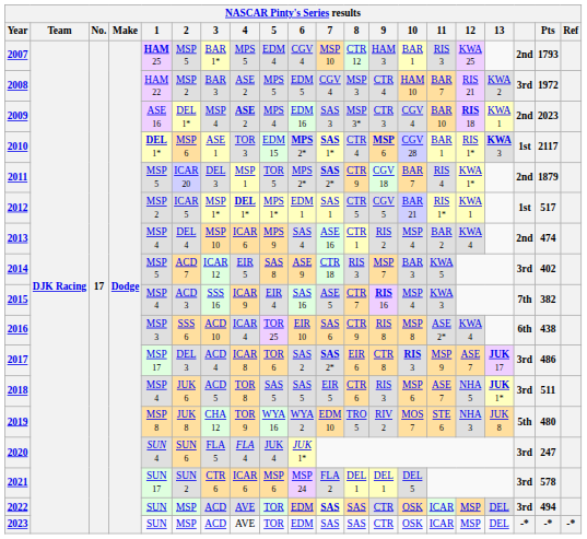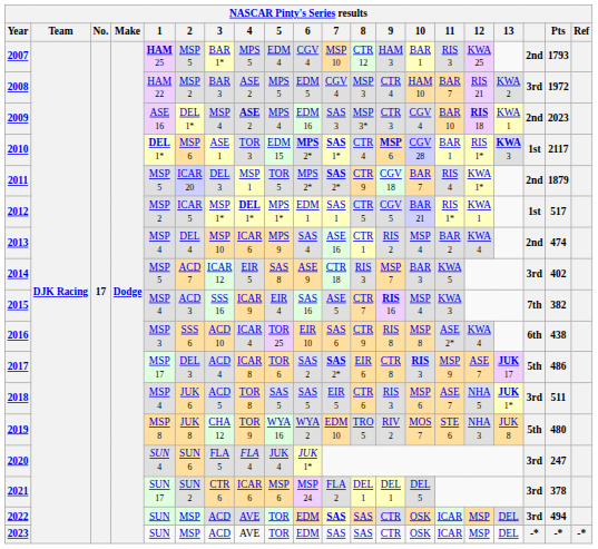 <table class="wikitable" style="text-align:center; font-size:75%">
 <tr>
 <th colspan=20><a href='#'>NASCAR Pinty's Series</a> results</th>
 </tr>
 <tr>
 <th>Year</th>
 <th>Team</th>
 <th>No.</th>
 <th>Make</th>
 <th>1</th>
 <th>2</th>
 <th>3</th>
 <th>4</th>
 <th>5</th>
 <th>6</th>
 <th>7</th>
 <th>8</th>
 <th>9</th>
 <th>10</th>
 <th>11</th>
 <th>12</th>
 <th>13</th>
 <th></th>
 <th>Pts</th>
 <th>Ref</th>
 </tr>
 <tr>
 <th><a href='#'>2007</a></th>
 <th rowspan="17"><a href='#'>DJK Racing</a></th>
 <th rowspan="17">17</th>
 <th rowspan="17"><a href='#'>Dodge</a></th>
 <td style="background:#EFCFFF;"><strong><a href='#'>HAM</a></strong><br><small>25</small></td>
 <td style="background:#DFDFDF;"><a href='#'>MSP</a><br><small>5</small></td>
 <td style="background:#FFFFBF;"><a href='#'>BAR</a><br><small>1*</small></td>
 <td style="background:#DFDFDF;"><a href='#'>MPS</a><br><small>5</small></td>
 <td style="background:#DFDFDF;"><a href='#'>EDM</a><br><small>4</small></td>
 <td style="background:#DFDFDF;"><a href='#'>CGV</a><br><small>4</small></td>
 <td style="background:#FFDF9F;"><a href='#'>MSP</a><br><small>10</small></td>
 <td style="background:#DFFFDF;"><a href='#'>CTR</a><br><small>12</small></td>
 <td style="background:#DFDFDF;"><a href='#'>HAM</a><br><small>3</small></td>
 <td style="background:#FFFFBF;"><a href='#'>BAR</a><br><small>1</small></td>
 <td style="background:#DFDFDF;"><a href='#'>RIS</a><br><small>3</small></td>
 <td style="background:#EFCFFF;"><a href='#'>KWA</a><br><small>25</small></td>
 <td></td>
 <th>2nd</th>
 <th>1793</th>
 <th></th>
 </tr>
 <tr>
 <th><a href='#'>2008</a></th>
 <td style="background:#EFCFFF;"><a href='#'>HAM</a><br><small>22</small></td>
 <td style="background:#DFDFDF;"><a href='#'>MSP</a><br><small>2</small></td>
 <td style="background:#DFDFDF;"><a href='#'>BAR</a><br><small>3</small></td>
 <td style="background:#DFDFDF;"><a href='#'>ASE</a><br><small>2</small></td>
 <td style="background:#DFDFDF;"><a href='#'>MPS</a><br><small>5</small></td>
 <td style="background:#DFDFDF;"><a href='#'>EDM</a><br><small>5</small></td>
 <td style="background:#DFDFDF;"><a href='#'>CGV</a><br><small>4</small></td>
 <td style="background:#DFDFDF;"><a href='#'>MSP</a><br><small>3</small></td>
 <td style="background:#DFDFDF;"><a href='#'>CTR</a><br><small>4</small></td>
 <td style="background:#FFDF9F;"><a href='#'>HAM</a><br><small>10</small></td>
 <td style="background:#FFDF9F;"><a href='#'>BAR</a><br><small>7</small></td>
 <td style="background:#EFCFFF;"><a href='#'>RIS</a><br><small>21</small></td>
 <td style="background:#DFDFDF;"><a href='#'>KWA</a><br><small>2</small></td>
 <th>3rd</th>
 <th>1972</th>
 <th></th>
 </tr>
 <tr>
 <th><a href='#'>2009</a></th>
 <td style="background:#EFCFFF;"><a href='#'>ASE</a><br><small>16</small></td>
 <td style="background:#FFFFBF;"><a href='#'>DEL</a><br><small>1*</small></td>
 <td style="background:#DFDFDF;"><a href='#'>MSP</a><br><small>4</small></td>
 <td style="background:#DFDFDF;"><strong><a href='#'>ASE</a></strong><br><small>2</small></td>
 <td style="background:#DFDFDF;"><a href='#'>MPS</a><br><small>4</small></td>
 <td style="background:#DFFFDF;"><a href='#'>EDM</a><br><small>16</small></td>
 <td style="background:#DFDFDF;"><a href='#'>SAS</a><br><small>3</small></td>
 <td style="background:#DFDFDF;"><a href='#'>MSP</a><br><small>3*</small></td>
 <td style="background:#DFDFDF;"><a href='#'>CTR</a><br><small>3</small></td>
 <td style="background:#DFDFDF;"><a href='#'>CGV</a><br><small>4</small></td>
 <td style="background:#FFDF9F;"><a href='#'>BAR</a><br><small>10</small></td>
 <td style="background:#EFCFFF;"><strong><a href='#'>RIS</a></strong><br><small>18</small></td>
 <td style="background:#FFFFBF;"><a href='#'>KWA</a><br><small>1</small></td>
 <th>2nd</th>
 <th>2023</th>
 <th></th>
 </tr>
 <tr>
 <th><a href='#'>2010</a></th>
 <td style="background:#FFFFBF;"><strong><a href='#'>DEL</a></strong><br><small>1*</small></td>
 <td style="background:#FFDF9F;"><a href='#'>MSP</a><br><small>6</small></td>
 <td style="background:#FFFFBF;"><a href='#'>ASE</a><br><small>1</small></td>
 <td style="background:#DFDFDF;"><a href='#'>TOR</a><br><small>3</small></td>
 <td style="background:#DFFFDF;"><a href='#'>EDM</a><br><small>15</small></td>
 <td style="background:#DFDFDF;"><strong><a href='#'>MPS</a></strong><br><small>2*</small></td>
 <td style="background:#FFFFBF;"><strong><a href='#'>SAS</a></strong><br><small>1*</small></td>
 <td style="background:#DFDFDF;"><a href='#'>CTR</a><br><small>4</small></td>
 <td style="background:#FFDF9F;"><strong><a href='#'>MSP</a></strong><br><small>6</small></td>
 <td style="background:#CFCFFF;"><a href='#'>CGV</a><br><small>28</small></td>
 <td style="background:#FFFFBF;"><a href='#'>BAR</a><br><small>1</small></td>
 <td style="background:#FFFFBF;"><a href='#'>RIS</a><br><small>1*</small></td>
 <td style="background:#DFDFDF;"><strong><a href='#'>KWA</a></strong><br><small>3</small></td>
 <th>1st</th>
 <th>2117</th>
 <th></th>
 </tr>
 <tr>
 <th><a href='#'>2011</a></th>
 <td style="background:#DFDFDF;"><a href='#'>MSP</a><br><small>5</small></td>
 <td style="background:#CFCFFF;"><a href='#'>ICAR</a><br><small>20</small></td>
 <td style="background:#DFDFDF;"><a href='#'>DEL</a><br><small>3</small></td>
 <td style="background:#FFFFBF;"><a href='#'>MSP</a><br><small>1</small></td>
 <td style="background:#DFDFDF;"><a href='#'>TOR</a><br><small>5</small></td>
 <td style="background:#DFDFDF;"><a href='#'>MPS</a><br><small>2*</small></td>
 <td style="background:#DFDFDF;"><strong><a href='#'>SAS</a></strong><br><small>2*</small></td>
 <td style="background:#FFDF9F;"><a href='#'>CTR</a><br><small>9</small></td>
 <td style="background:#DFFFDF;"><a href='#'>CGV</a><br><small>18</small></td>
 <td style="background:#FFDF9F;"><a href='#'>BAR</a><br><small>7</small></td>
 <td style="background:#DFDFDF;"><a href='#'>RIS</a><br><small>4</small></td>
 <td style="background:#FFFFBF;"><a href='#'>KWA</a><br><small>1*</small></td>
 <td></td>
 <th>2nd</th>
 <th>1879</th>
 <th></th>
 </tr>
 <tr>
 <th><a href='#'>2012</a></th>
 <td style="background:#DFDFDF;"><a href='#'>MSP</a><br><small>2</small></td>
 <td style="background:#DFDFDF;"><a href='#'>ICAR</a><br><small>5</small></td>
 <td style="background:#FFFFBF;"><a href='#'>MSP</a><br><small>1*</small></td>
 <td style="background:#FFFFBF;"><strong><a href='#'>DEL</a></strong><br><small>1*</small></td>
 <td style="background:#FFFFBF;"><a href='#'>MPS</a><br><small>1*</small></td>
 <td style="background:#FFFFBF;"><a href='#'>EDM</a><br><small>1</small></td>
 <td style="background:#FFFFBF;"><a href='#'>SAS</a><br><small>1</small></td>
 <td style="background:#DFDFDF;"><a href='#'>CTR</a><br><small>5</small></td>
 <td style="background:#DFDFDF;"><a href='#'>CGV</a><br><small>5</small></td>
 <td style="background:#CFCFFF;"><a href='#'>BAR</a><br><small>21</small></td>
 <td style="background:#FFFFBF;"><a href='#'>RIS</a><br><small>1*</small></td>
 <td style="background:#FFFFBF;"><a href='#'>KWA</a><br><small>1</small></td>
 <td></td>
 <th>1st</th>
 <th>517</th>
 <th></th>
 </tr>
 <tr>
 <th><a href='#'>2013</a></th>
 <td style="background:#DFDFDF;"><a href='#'>MSP</a><br><small>4</small></td>
 <td style="background:#DFDFDF;"><a href='#'>DEL</a><br><small>4</small></td>
 <td style="background:#FFDF9F;"><a href='#'>MSP</a><br><small>10</small></td>
 <td style="background:#FFDF9F;"><a href='#'>ICAR</a><br><small>6</small></td>
 <td style="background:#FFDF9F;"><a href='#'>MPS</a><br><small>9</small></td>
 <td style="background:#DFDFDF;"><a href='#'>SAS</a><br><small>4</small></td>
 <td style="background:#DFFFDF;"><a href='#'>ASE</a><br><small>16</small></td>
 <td style="background:#FFFFBF;"><a href='#'>CTR</a><br><small>1</small></td>
 <td style="background:#DFDFDF;"><a href='#'>RIS</a><br><small>2</small></td>
 <td style="background:#DFDFDF;"><a href='#'>MSP</a><br><small>4</small></td>
 <td style="background:#DFDFDF;"><a href='#'>BAR</a><br><small>2</small></td>
 <td style="background:#DFDFDF;"><a href='#'>KWA</a><br><small>4</small></td>
 <td></td>
 <th>2nd</th>
 <th>474</th>
 <th></th>
 </tr>
 <tr>
 <th><a href='#'>2014</a></th>
 <td style="background:#DFDFDF;"><a href='#'>MSP</a><br><small>5</small></td>
 <td style="background:#FFDF9F;"><a href='#'>ACD</a><br><small>7</small></td>
 <td style="background:#DFFFDF;"><a href='#'>ICAR</a><br><small>12</small></td>
 <td style="background:#DFDFDF;"><a href='#'>EIR</a><br><small>5</small></td>
 <td style="background:#FFDF9F;"><a href='#'>SAS</a><br><small>8</small></td>
 <td style="background:#FFDF9F;"><a href='#'>ASE</a><br><small>9</small></td>
 <td style="background:#DFFFDF;"><a href='#'>CTR</a><br><small>18</small></td>
 <td style="background:#DFDFDF;"><a href='#'>RIS</a><br><small>3</small></td>
 <td style="background:#FFDF9F;"><a href='#'>MSP</a><br><small>7</small></td>
 <td style="background:#DFDFDF;"><a href='#'>BAR</a><br><small>3</small></td>
 <td style="background:#DFDFDF;"><a href='#'>KWA</a><br><small>5</small></td>
 <td colspan=2></td>
 <th>3rd</th>
 <th>402</th>
 <th></th>
 </tr>
 <tr>
 <th><a href='#'>2015</a></th>
 <td style="background:#DFDFDF;"><a href='#'>MSP</a><br><small>4</small></td>
 <td style="background:#DFDFDF;"><a href='#'>ACD</a><br><small>3</small></td>
 <td style="background:#DFFFDF;"><a href='#'>SSS</a><br><small>16</small></td>
 <td style="background:#FFDF9F;"><a href='#'>ICAR</a><br><small>9</small></td>
 <td style="background:#DFDFDF;"><a href='#'>EIR</a><br><small>4</small></td>
 <td style="background:#DFFFDF;"><a href='#'>SAS</a><br><small>16</small></td>
 <td style="background:#DFDFDF;"><a href='#'>ASE</a><br><small>5</small></td>
 <td style="background:#FFDF9F;"><a href='#'>CTR</a><br><small>7</small></td>
 <td style="background:#EFCFFF;"><strong><a href='#'>RIS</a></strong><br><small>16</small></td>
 <td style="background:#DFDFDF;"><a href='#'>MSP</a><br><small>4</small></td>
 <td style="background:#DFDFDF;"><a href='#'>KWA</a><br><small>3</small></td>
 <td colspan=2></td>
 <th>7th</th>
 <th>382</th>
 <th></th>
 </tr>
 <tr>
 <th><a href='#'>2016</a></th>
 <td style="background:#DFDFDF;"><a href='#'>MSP</a><br><small>3</small></td>
 <td style="background:#FFDF9F;"><a href='#'>SSS</a><br><small>6</small></td>
 <td style="background:#FFDF9F;"><a href='#'>ACD</a><br><small>10</small></td>
 <td style="background:#DFDFDF;"><a href='#'>ICAR</a><br><small>4</small></td>
 <td style="background:#EFCFFF;"><a href='#'>TOR</a><br><small>25</small></td>
 <td style="background:#FFDF9F;"><a href='#'>EIR</a><br><small>10</small></td>
 <td style="background:#FFDF9F;"><a href='#'>SAS</a><br><small>6</small></td>
 <td style="background:#FFDF9F;"><a href='#'>CTR</a><br><small>9</small></td>
 <td style="background:#FFDF9F;"><a href='#'>RIS</a><br><small>8</small></td>
 <td style="background:#FFDF9F;"><a href='#'>MSP</a><br><small>8</small></td>
 <td style="background:#DFDFDF;"><a href='#'>ASE</a><br><small>2*</small></td>
 <td style="background:#DFDFDF;"><a href='#'>KWA</a><br><small>4</small></td>
 <td></td>
 <th>6th</th>
 <th>438</th>
 <th></th>
 </tr>
 <tr>
 <th><a href='#'>2017</a></th>
 <td style="background:#DFFFDF;"><a href='#'>MSP</a><br><small>17</small></td>
 <td style="background:#DFDFDF;"><a href='#'>DEL</a><br><small>3</small></td>
 <td style="background:#DFDFDF;"><a href='#'>ACD</a><br><small>4</small></td>
 <td style="background:#FFDF9F;"><a href='#'>ICAR</a><br><small>8</small></td>
 <td style="background:#FFDF9F;"><a href='#'>TOR</a><br><small>6</small></td>
 <td style="background:#DFDFDF;"><a href='#'>SAS</a><br><small>2</small></td>
 <td style="background:#DFDFDF;"><strong><a href='#'>SAS</a></strong><br><small>2*</small></td>
 <td style="background:#FFDF9F;"><a href='#'>EIR</a><br><small>6</small></td>
 <td style="background:#FFDF9F;"><a href='#'>CTR</a><br><small>8</small></td>
 <td style="background:#DFDFDF;"><strong><a href='#'>RIS</a></strong><br><small>3</small></td>
 <td style="background:#FFDF9F;"><a href='#'>MSP</a><br><small>9</small></td>
 <td style="background:#FFDF9F;"><a href='#'>ASE</a><br><small>7</small></td>
 <td style="background:#EFCFFF;"><strong><a href='#'>JUK</a></strong><br><small>17</small></td>
-<th>3rd</th>
+<th>5th</th>
 <th>486</th>
 <th></th>
 </tr>
 <tr>
 <th><a href='#'>2018</a></th>
 <td style="background:#DFDFDF;"><a href='#'>MSP</a><br><small>4</small></td>
 <td style="background:#FFDF9F;"><a href='#'>JUK</a><br><small>6</small></td>
 <td style="background:#DFDFDF;"><a href='#'>ACD</a><br><small>5</small></td>
 <td style="background:#FFDF9F;"><a href='#'>TOR</a><br><small>8</small></td>
 <td style="background:#DFDFDF;"><a href='#'>SAS</a><br><small>5</small></td>
 <td style="background:#DFDFDF;"><a href='#'>SAS</a><br><small>5</small></td>
 <td style="background:#DFDFDF;"><a href='#'>EIR</a><br><small>5</small></td>
 <td style="background:#FFDF9F;"><a href='#'>CTR</a><br><small>6</small></td>
 <td style="background:#DFDFDF;"><a href='#'>RIS</a><br><small>3</small></td>
 <td style="background:#FFDF9F;"><a href='#'>MSP</a><br><small>6</small></td>
 <td style="background:#FFDF9F;"><a href='#'>ASE</a><br><small>7</small></td>
 <td style="background:#DFDFDF;"><a href='#'>NHA</a><br><small>5</small></td>
 <td style="background:#FFFFBF;"><strong><a href='#'>JUK</a></strong><br><small>1*</small></td>
 <th>3rd</th>
 <th>511</th>
 <th></th>
 </tr>
 <tr>
 <th><a href='#'>2019</a></th>
 <td style="background:#FFDF9F;"><a href='#'>MSP</a><br><small>8</small></td>
 <td style="background:#FFDF9F;"><a href='#'>JUK</a><br><small>8</small></td>
 <td style="background:#DFFFDF;"><a href='#'>CHA</a><br><small>12</small></td>
 <td style="background:#FFDF9F;"><a href='#'>TOR</a><br><small>9</small></td>
 <td style="background:#DFFFDF;"><a href='#'>WYA</a><br><small>16</small></td>
 <td style="background:#DFDFDF;"><a href='#'>WYA</a><br><small>2</small></td>
 <td style="background:#FFDF9F;"><a href='#'>EDM</a><br><small>10</small></td>
 <td style="background:#DFDFDF;"><a href='#'>TRO</a><br><small>5</small></td>
 <td style="background:#DFDFDF;"><a href='#'>RIV</a><br><small>2</small></td>
 <td style="background:#FFDF9F;"><a href='#'>MOS</a><br><small>7</small></td>
 <td style="background:#FFDF9F;"><a href='#'>STE</a><br><small>6</small></td>
 <td style="background:#DFDFDF;"><a href='#'>NHA</a><br><small>3</small></td>
 <td style="background:#FFDF9F;"><a href='#'>JUK</a><br><small>8</small></td>
 <th>5th</th>
 <th>480</th>
 <th></th>
 </tr>
 <tr>
 <th><a href='#'>2020</a></th>
 <td style="background:#DFDFDF;"><em><a href='#'>SUN</a></em><br><small>4</small></td>
 <td style="background:#FFDF9F;"><a href='#'>SUN</a><br><small>6</small></td>
 <td style="background:#DFDFDF;"><a href='#'>FLA</a><br><small>5</small></td>
 <td style="background:#DFDFDF;"><em><a href='#'>FLA</a></em><br><small>4</small></td>
 <td style="background:#DFDFDF;"><a href='#'>JUK</a><br><small>4</small></td>
 <td style="background:#FFFFBF;"><em><a href='#'>JUK</a></em><br><small>1*</small></td>
 <td colspan=7></td>
 <th>3rd</th>
 <th>247</th>
 <th></th>
 </tr>
 <tr>
 <th><a href='#'>2021</a></th>
 <td style="background:#DFFFDF;"><a href='#'>SUN</a><br><small>17</small></td>
 <td style="background:#DFDFDF;"><a href='#'>SUN</a><br><small>2</small></td>
 <td style="background:#FFDF9F;"><a href='#'>CTR</a><br><small>6</small></td>
 <td style="background:#FFDF9F;"><a href='#'>ICAR</a><br><small>6</small></td>
 <td style="background:#FFDF9F;"><a href='#'>MSP</a><br><small>6</small></td>
 <td style="background:#EFCFFF;"><a href='#'>MSP</a><br><small>24</small></td>
 <td style="background:#DFDFDF;"><a href='#'>FLA</a><br><small>2</small></td>
 <td style="background:#FFFFBF;"><a href='#'>DEL</a><br><small>1</small></td>
 <td style="background:#FFFFBF;"><a href='#'>DEL</a><br><small>1</small></td>
 <td style="background:#DFDFDF;"><a href='#'>DEL</a><br><small>5</small></td>
 <td colspan=3></td>
 <th>3rd</th>
-<th>578</th>
+<th>378</th>
 <th></th>
 </tr>
 <tr>
 <th><a href='#'>2022</a></th>
 <td style="background:#DFFFDF;"><a href='#'>SUN</a><br></td>
 <td style="background:#DFFFDF;"><a href='#'>MSP</a><br></td>
 <td style="background:#DFDFDF;"><a href='#'>ACD</a><br></td>
 <td style="background:#DFDFDF;"><a href='#'>AVE</a><br></td>
 <td style="background:#DFFFDF;"><a href='#'>TOR</a><br></td>
 <td style="background:#FFDF9F;"><a href='#'>EDM</a><br></td>
 <td style="background:#FFFFBF;"><strong><a href='#'>SAS</a><br></strong></td>
 <td style="background:#FFDF9F;"><a href='#'>SAS</a><br></td>
 <td style="background:#DFDFDF;"><a href='#'>CTR</a><br></td>
 <td style="background:#FFDF9F;"><a href='#'>OSK</a><br></td>
 <td style="background:#DFFFDF;"><a href='#'>ICAR</a><br></td>
 <td style="background:#FFDF9F;"><a href='#'>MSP</a><br></td>
 <td style="background:#DFDFDF;"><a href='#'>DEL</a><br></td>
 <th>3rd</th>
 <th>494</th>
 <th></th>
 </tr>
 <tr>
 <th><a href='#'>2023</a></th>
 <td><a href='#'>SUN</a></td>
 <td><a href='#'>MSP</a></td>
 <td><a href='#'>ACD</a></td>
 <td>AVE</td>
 <td><a href='#'>TOR</a></td>
 <td><a href='#'>EDM</a></td>
 <td><a href='#'>SAS</a></td>
 <td><a href='#'>SAS</a></td>
 <td><a href='#'>CTR</a></td>
 <td><a href='#'>OSK</a></td>
 <td><a href='#'>ICAR</a></td>
 <td><a href='#'>MSP</a></td>
 <td><a href='#'>DEL</a></td>
 <th>-*</th>
 <th>-*</th>
 <th>-*</th>
 </tr>
 </table>
